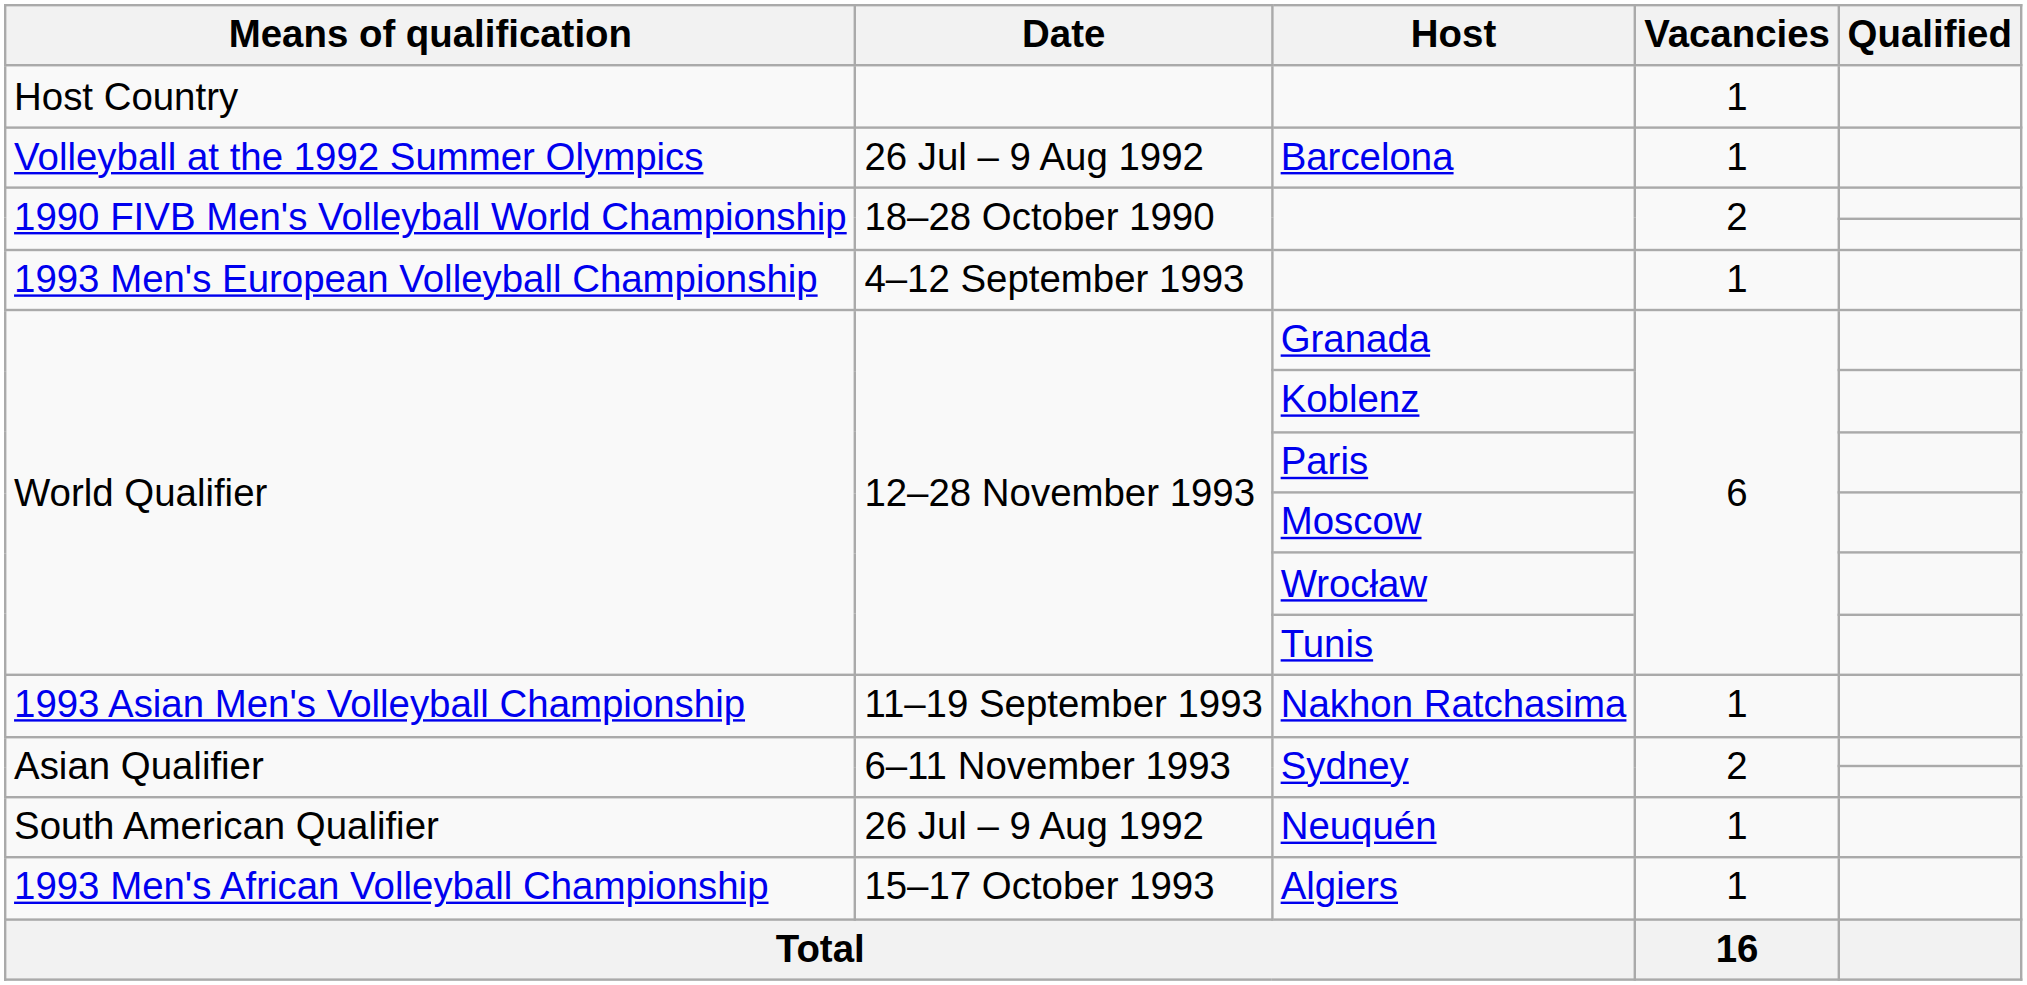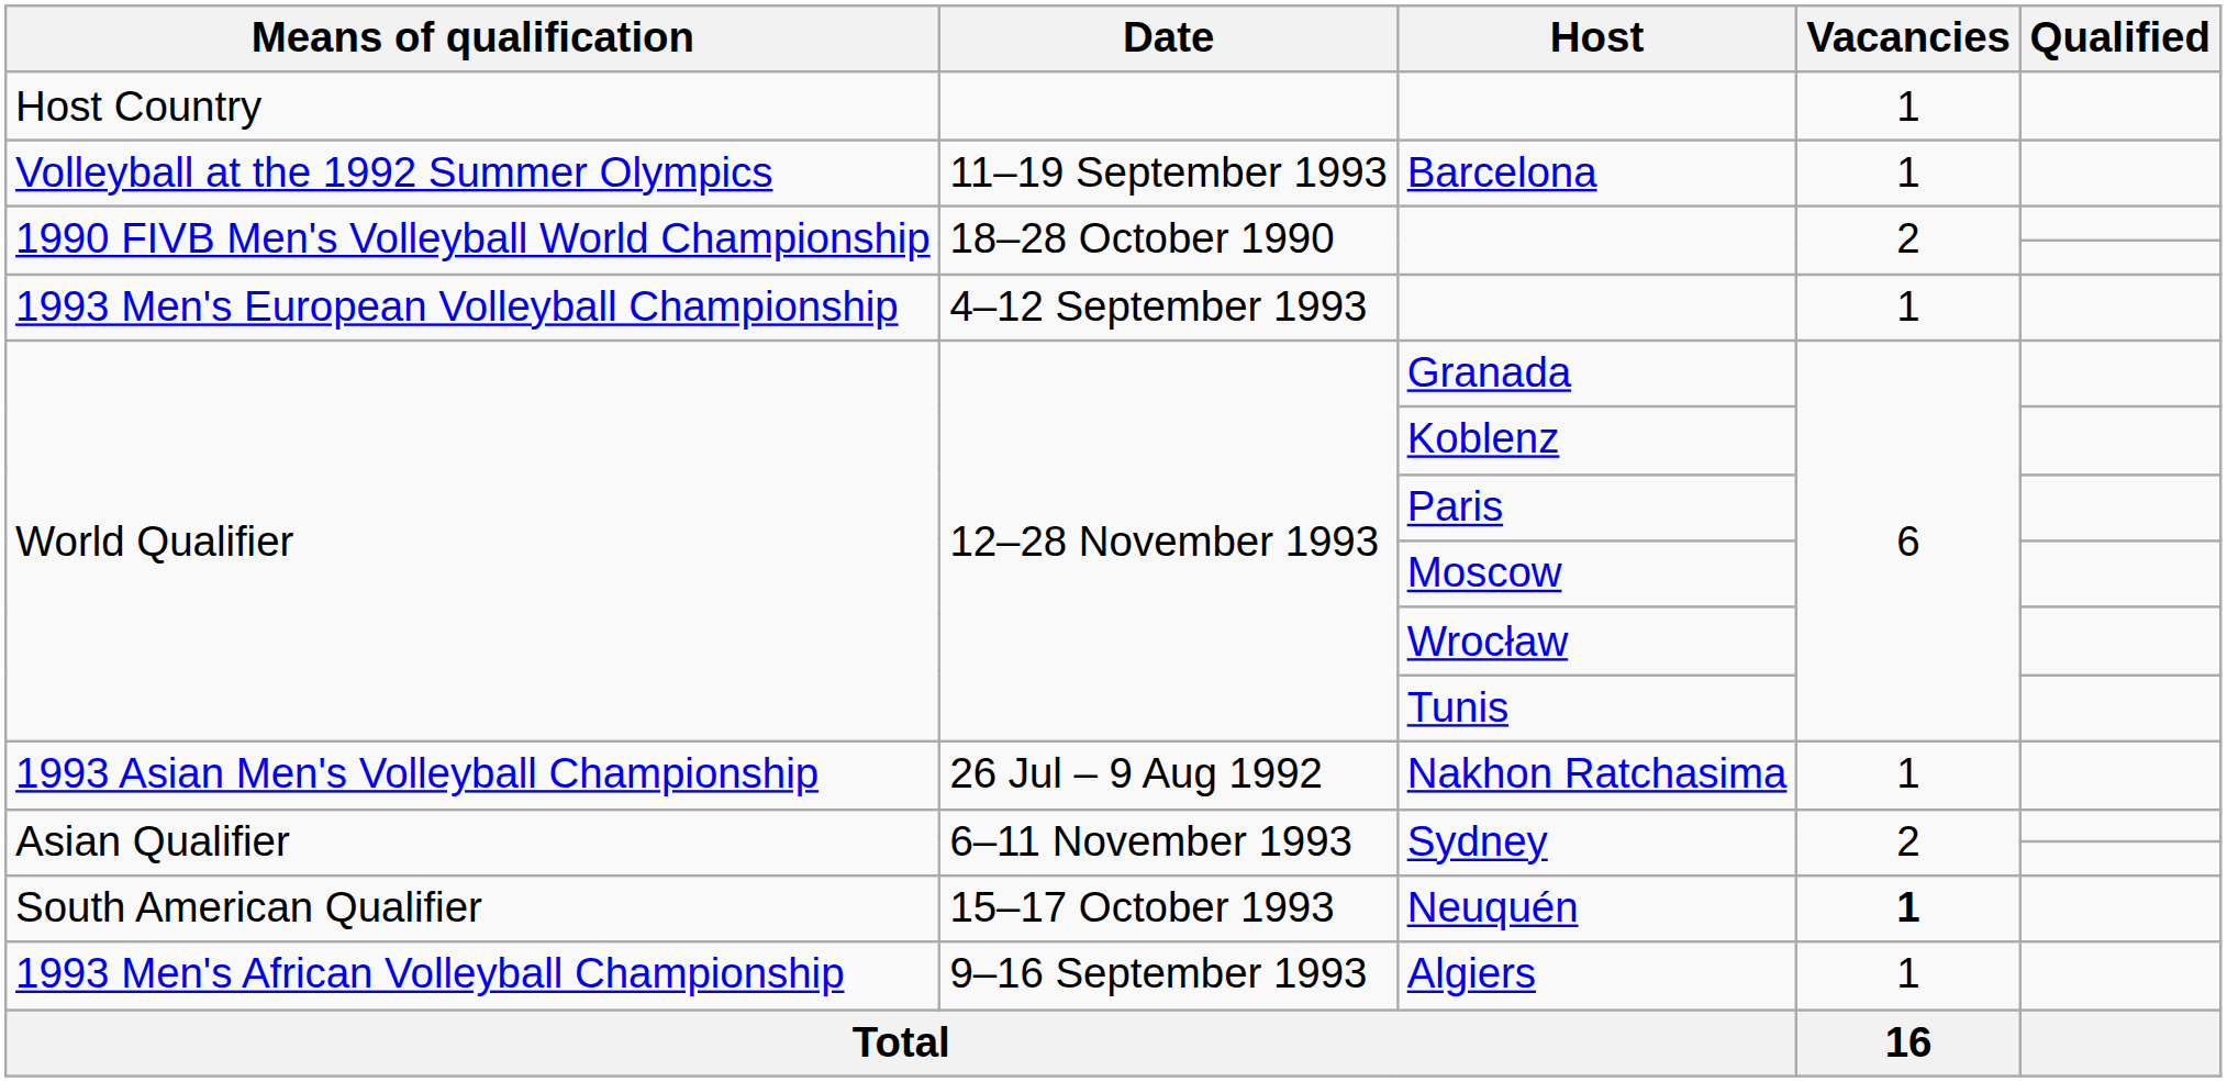 <table class="wikitable">
 <tr>
 <th>Means of qualification</th>
 <th>Date</th>
 <th>Host</th>
 <th>Vacancies</th>
 <th>Qualified</th>
 </tr>
 <tr>
 <td>Host Country</td>
 <td></td>
 <td></td>
 <td align=center>1</td>
 <td></td>
 </tr>
 <tr>
 <td><a href='#'>Volleyball at the 1992 Summer Olympics</a></td>
-<td>26 Jul – 9 Aug 1992</td>
+<td>11–19 September 1993</td>
 <td> <a href='#'>Barcelona</a></td>
 <td align=center>1</td>
 <td></td>
 </tr>
 <tr>
 <td rowspan=2><a href='#'>1990 FIVB Men's Volleyball World Championship</a></td>
 <td rowspan=2>18–28 October 1990</td>
 <td rowspan=2></td>
 <td rowspan=2 align=center>2</td>
 <td></td>
 </tr>
 <tr>
 <td></td>
 </tr>
 <tr>
 <td><a href='#'>1993 Men's European Volleyball Championship</a></td>
 <td>4–12 September 1993</td>
 <td></td>
 <td align=center>1</td>
 <td></td>
 </tr>
 <tr>
 <td rowspan=6>World Qualifier</td>
 <td rowspan=6>12–28 November 1993</td>
 <td> <a href='#'>Granada</a></td>
 <td rowspan=6 align=center>6</td>
 <td></td>
 </tr>
 <tr>
 <td> <a href='#'>Koblenz</a></td>
 <td></td>
 </tr>
 <tr>
 <td> <a href='#'>Paris</a></td>
 <td></td>
 </tr>
 <tr>
 <td> <a href='#'>Moscow</a></td>
 <td></td>
 </tr>
 <tr>
 <td> <a href='#'>Wrocław</a></td>
 <td></td>
 </tr>
 <tr>
 <td> <a href='#'>Tunis</a></td>
 <td></td>
 </tr>
 <tr>
 <td><a href='#'>1993 Asian Men's Volleyball Championship</a></td>
-<td>11–19 September 1993</td>
+<td>26 Jul – 9 Aug 1992</td>
 <td> <a href='#'>Nakhon Ratchasima</a></td>
 <td align=center>1</td>
 <td></td>
 </tr>
 <tr>
 <td rowspan=2>Asian Qualifier</td>
 <td rowspan=2>6–11 November 1993</td>
 <td rowspan=2> <a href='#'>Sydney</a></td>
 <td rowspan=2 align=center>2</td>
 <td></td>
 </tr>
 <tr>
 <td></td>
 </tr>
 <tr>
 <td>South American Qualifier</td>
-<td>26 Jul – 9 Aug 1992</td>
+<td>15–17 October 1993</td>
 <td> <a href='#'>Neuquén</a></td>
-<td align=center>1</td>
+<td align=center><strong>1</strong></td>
 <td></td>
 </tr>
 <tr>
 <td><a href='#'>1993 Men's African Volleyball Championship</a></td>
-<td>15–17 October 1993</td>
+<td>9–16 September 1993</td>
 <td> <a href='#'>Algiers</a></td>
 <td align=center>1</td>
 <td></td>
 </tr>
 <tr>
 <th colspan="3">Total</th>
 <th>16</th>
 <th></th>
 </tr>
 </table>
